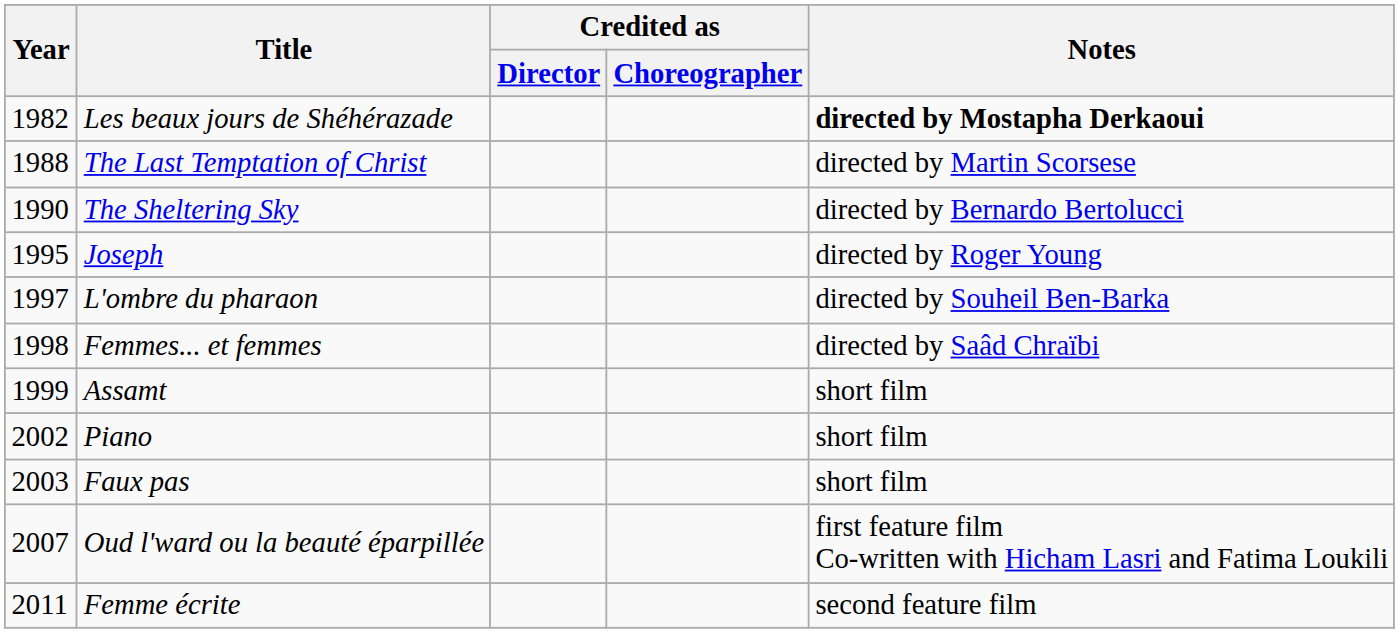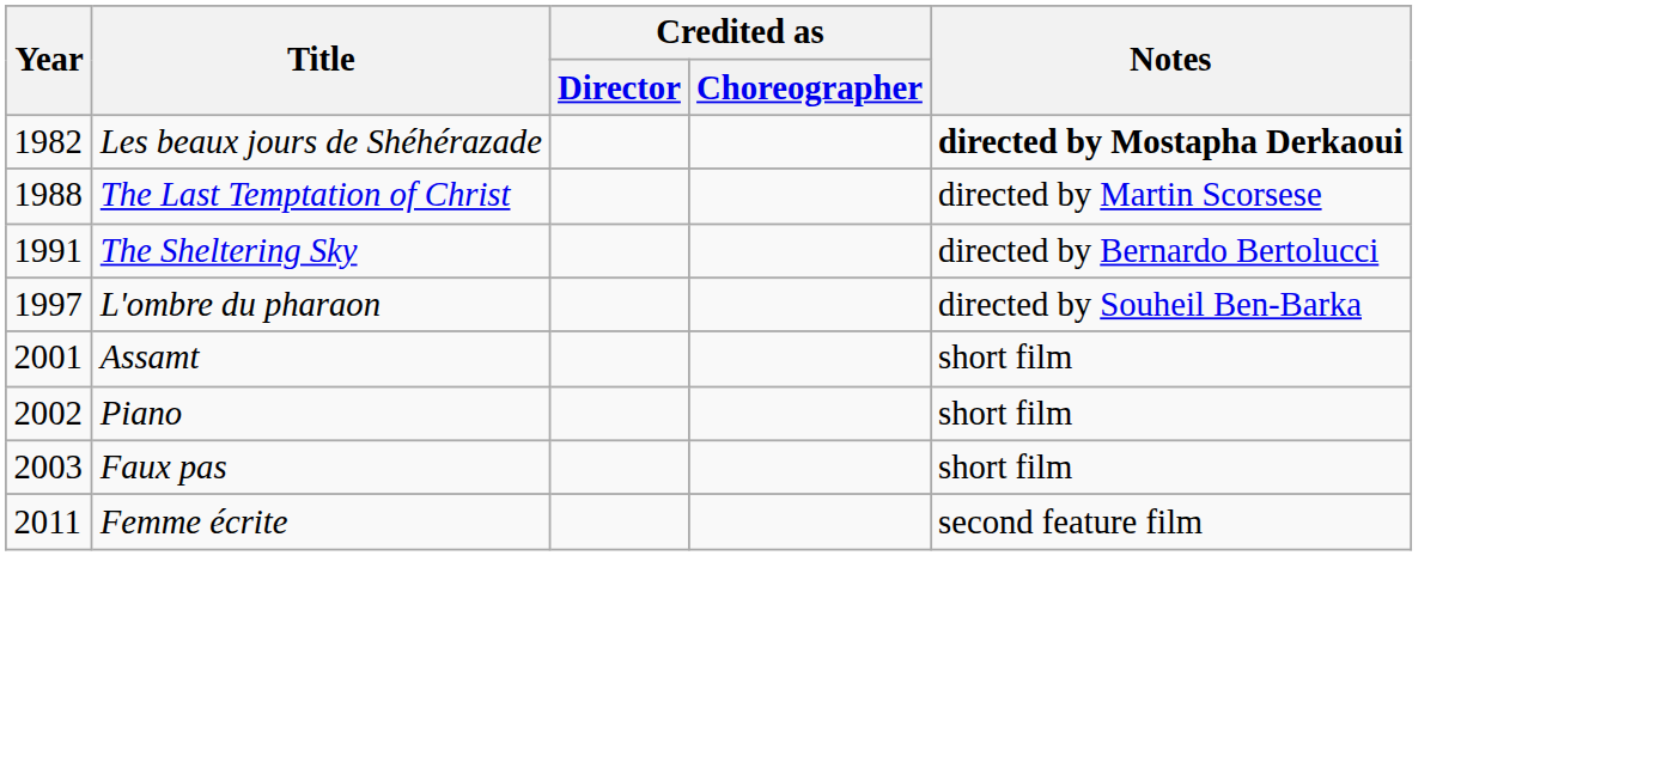 <table class="wikitable">
 <tr>
 <th rowspan="2" style="width:33px;">Year</th>
 <th rowspan="2">Title</th>
 <th colspan="2">Credited as</th>
 <th rowspan="2">Notes</th>
 </tr>
 <tr>
 <th><a href='#'>Director</a></th>
 <th><a href='#'>Choreographer</a></th>
 </tr>
 <tr>
 <td>1982</td>
 <td><em>Les beaux jours de Shéhérazade</em></td>
 <td></td>
 <td></td>
 <td><strong>directed by Mostapha Derkaoui</strong></td>
 </tr>
 <tr>
 <td>1988</td>
 <td><em><a href='#'>The Last Temptation of Christ</a></em></td>
 <td></td>
 <td></td>
 <td>directed by <a href='#'>Martin Scorsese</a></td>
 </tr>
 <tr>
-<td>1990</td>
+<td>1991</td>
 <td><em><a href='#'>The Sheltering Sky</a></em></td>
 <td></td>
 <td></td>
 <td>directed by <a href='#'>Bernardo Bertolucci</a></td>
-</tr>
-<tr>
-<td>1995</td>
-<td><em><a href='#'>Joseph</a></em></td>
-<td></td>
-<td></td>
-<td>directed by <a href='#'>Roger Young</a></td>
 </tr>
 <tr>
 <td>1997</td>
 <td><em>L'ombre du pharaon</em></td>
 <td></td>
 <td></td>
 <td>directed by <a href='#'>Souheil Ben-Barka</a></td>
 </tr>
 <tr>
-<td>1998</td>
-<td><em>Femmes... et femmes</em></td>
-<td></td>
-<td></td>
-<td>directed by <a href='#'>Saâd Chraïbi</a></td>
-</tr>
-<tr>
-<td>1999</td>
+<td>2001</td>
 <td><em>Assamt</em></td>
 <td></td>
 <td></td>
 <td>short film</td>
 </tr>
 <tr>
 <td>2002</td>
 <td><em>Piano</em></td>
 <td></td>
 <td></td>
 <td>short film</td>
 </tr>
 <tr>
 <td>2003</td>
 <td><em>Faux pas</em></td>
 <td></td>
 <td></td>
 <td>short film</td>
 </tr>
 <tr>
-<td>2007</td>
-<td><em>Oud l'ward ou la beauté éparpillée</em></td>
-<td></td>
-<td></td>
-<td>first feature film<br>Co-written with <a href='#'>Hicham Lasri</a> and Fatima Loukili</td>
-</tr>
-<tr>
 <td>2011</td>
 <td><em>Femme écrite</em></td>
 <td></td>
 <td></td>
 <td>second feature film</td>
 </tr>
 </table>
